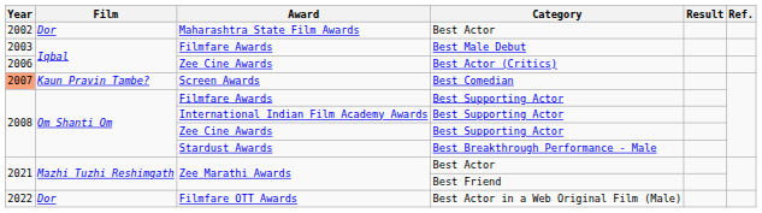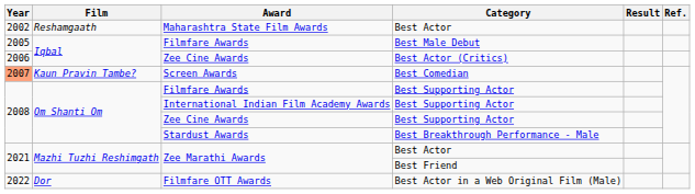 <table class="wikitable">
 <tr>
 <th>Year</th>
 <th>Film</th>
 <th>Award</th>
 <th>Category</th>
 <th>Result</th>
 <th>Ref.</th>
 </tr>
 <tr>
 <td>2002</td>
-<td><em><a href='#'>Dor</a></em></td>
+<td><em>Reshamgaath</em></td>
 <td><a href='#'>Maharashtra State Film Awards</a></td>
 <td>Best Actor</td>
 <td></td>
 <td></td>
 </tr>
 <tr>
-<td>2003</td>
+<td>2005</td>
 <td rowspan="2"><em><a href='#'>Iqbal</a></em></td>
 <td><a href='#'>Filmfare Awards</a></td>
 <td><a href='#'>Best Male Debut</a></td>
 <td></td>
 <td></td>
 </tr>
 <tr>
 <td>2006</td>
 <td><a href='#'>Zee Cine Awards</a></td>
 <td><a href='#'>Best Actor (Critics)</a></td>
 <td></td>
 <td></td>
 </tr>
 <tr>
 <td style="background: lightsalmon;">2007</td>
 <td><em><a href='#'>Kaun Pravin Tambe?</a></em></td>
 <td><a href='#'>Screen Awards</a></td>
 <td><a href='#'>Best Comedian</a></td>
 <td></td>
 <td rowspan="5"></td>
 </tr>
 <tr>
 <td rowspan="4">2008</td>
 <td rowspan="4"><em><a href='#'>Om Shanti Om</a></em></td>
 <td><a href='#'>Filmfare Awards</a></td>
 <td><a href='#'>Best Supporting Actor</a></td>
 <td></td>
 </tr>
 <tr>
 <td><a href='#'>International Indian Film Academy Awards</a></td>
 <td><a href='#'>Best Supporting Actor</a></td>
 <td></td>
 </tr>
 <tr>
 <td><a href='#'>Zee Cine Awards</a></td>
 <td><a href='#'>Best Supporting Actor</a></td>
 <td></td>
 </tr>
 <tr>
 <td><a href='#'>Stardust Awards</a></td>
 <td><a href='#'>Best Breakthrough Performance - Male</a></td>
 <td></td>
 </tr>
 <tr>
 <td rowspan="2">2021</td>
 <td rowspan="2"><em><a href='#'>Mazhi Tuzhi Reshimgath</a></em></td>
 <td rowspan="2"><a href='#'>Zee Marathi Awards</a></td>
 <td>Best Actor</td>
 <td></td>
 <td rowspan="2"></td>
 </tr>
 <tr>
 <td>Best Friend</td>
 <td></td>
 </tr>
 <tr>
 <td>2022</td>
 <td><em><a href='#'>Dor</a></em></td>
 <td><a href='#'>Filmfare OTT Awards</a></td>
 <td>Best Actor in a Web Original Film (Male)</td>
 <td></td>
 <td></td>
 </tr>
 </table>
